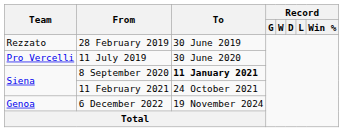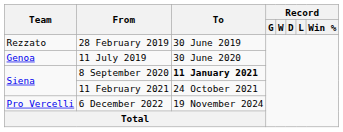 <table class="wikitable" style="text-align: center">
 <tr>
 <th rowspan="2">Team</th>
 <th rowspan="2">From</th>
 <th rowspan="2">To</th>
 <th colspan="5">Record</th>
 </tr>
 <tr>
 <th>G</th>
 <th>W</th>
 <th>D</th>
 <th>L</th>
 <th>Win %</th>
 </tr>
 <tr>
 <td align=left>Rezzato</td>
 <td align=left>28 February 2019</td>
 <td align=left>30 June 2019<br></td>
 </tr>
 <tr>
-<td align=left><a href='#'>Pro Vercelli</a></td>
+<td align=left><a href='#'>Genoa</a></td>
 <td align=left>11 July 2019</td>
 <td align=left>30 June 2020<br></td>
 </tr>
 <tr>
 <td align=left rowspan="2"><a href='#'>Siena</a></td>
 <td align=left>8 September 2020</td>
 <td align=left><strong>11 January 2021<br></strong></td>
 </tr>
 <tr>
 <td align=left>11 February 2021</td>
 <td align=left>24 October 2021<br></td>
 </tr>
 <tr>
-<td align=left><a href='#'>Genoa</a></td>
+<td align=left><a href='#'>Pro Vercelli</a></td>
 <td align=left>6 December 2022</td>
 <td align=left>19 November 2024<br></td>
 </tr>
 <tr>
 <th colspan="3">Total<br></th>
 </tr>
 </table>
